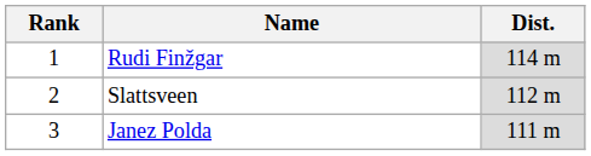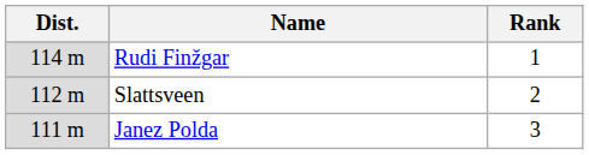 <table class="wikitable sortable" style="background:#fff; font-size:86%; width:23%; line-height:16px; border:grey solid 1px; border-collapse:collapse;">
 <tr>
+<th width="35">Dist.</th>
+<th width="145">Name</th>
 <th width="30">Rank</th>
-<th width="145">Name</th>
-<th width="35">Dist.</th>
 </tr>
 <tr>
+<td align=center bgcolor=#DCDCDC>114 m</td>
+<td> <a href='#'>Rudi Finžgar</a></td>
 <td align=center>1</td>
-<td> <a href='#'>Rudi Finžgar</a></td>
-<td align=center bgcolor=#DCDCDC>114 m</td>
 </tr>
 <tr>
+<td align=center bgcolor=#DCDCDC>112 m</td>
+<td> Slattsveen</td>
 <td align=center>2</td>
-<td> Slattsveen</td>
-<td align=center bgcolor=#DCDCDC>112 m</td>
 </tr>
 <tr>
+<td align=center bgcolor=#DCDCDC>111 m</td>
+<td> <a href='#'>Janez Polda</a></td>
 <td align=center>3</td>
-<td> <a href='#'>Janez Polda</a></td>
-<td align=center bgcolor=#DCDCDC>111 m</td>
 </tr>
 </table>
